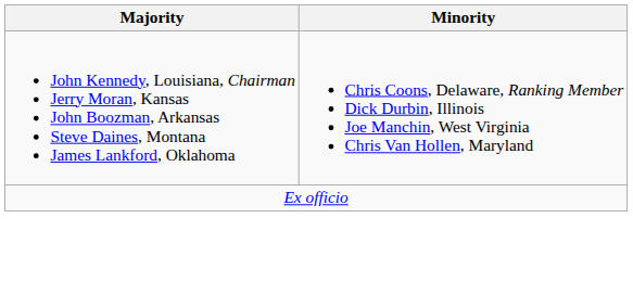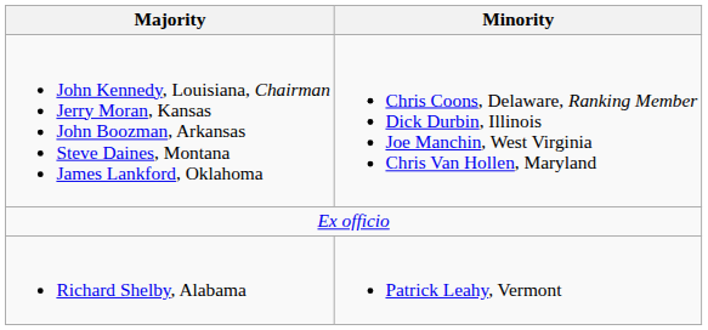 <table class=wikitable>
 <tr>
 <th>Majority</th>
 <th>Minority</th>
 </tr>
 <tr>
 <td><br><ul><li><a href='#'>John Kennedy</a>, Louisiana, <em>Chairman</em></li><li><a href='#'>Jerry Moran</a>, Kansas</li><li><a href='#'>John Boozman</a>, Arkansas</li><li><a href='#'>Steve Daines</a>, Montana</li><li><a href='#'>James Lankford</a>, Oklahoma</li></ul></td>
 <td><br><ul><li><a href='#'>Chris Coons</a>, Delaware, <em>Ranking Member</em></li><li><a href='#'>Dick Durbin</a>, Illinois</li><li><a href='#'>Joe Manchin</a>, West Virginia</li><li><a href='#'>Chris Van Hollen</a>, Maryland</li></ul></td>
 </tr>
 <tr>
 <td colspan=2 align=center><em><a href='#'>Ex officio</a></em></td>
 </tr>
+<tr>
+<td><br><ul><li><a href='#'>Richard Shelby</a>, Alabama</li></ul></td>
+<td><br><ul><li><a href='#'>Patrick Leahy</a>, Vermont</li></ul></td>
+</tr>
 </table>
